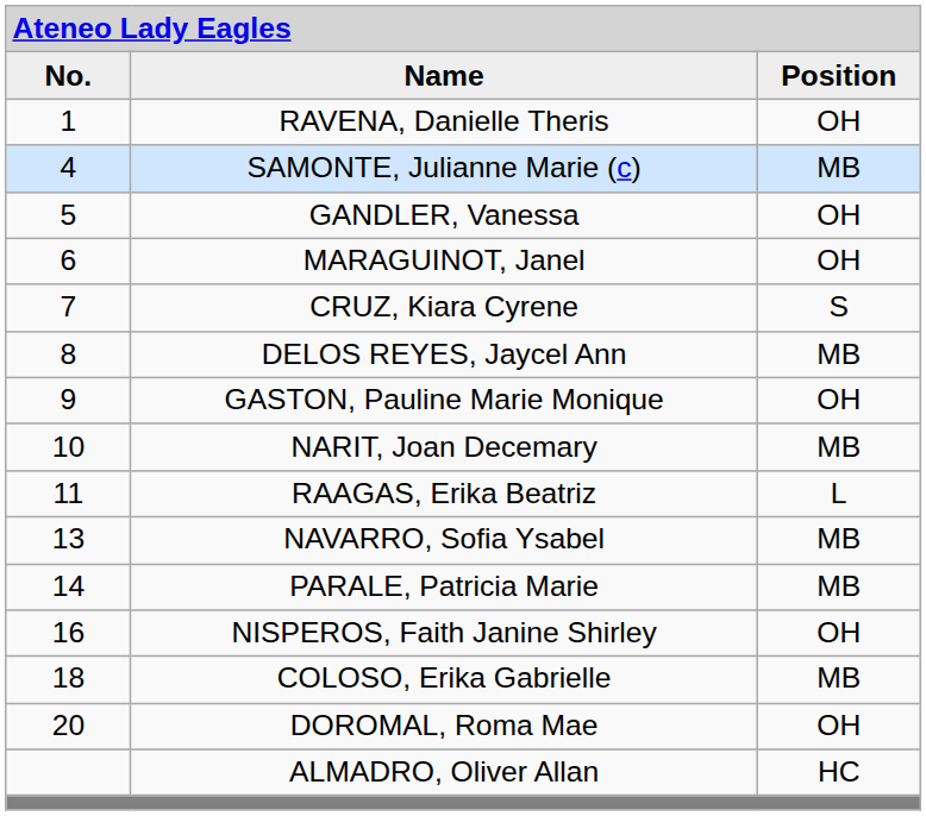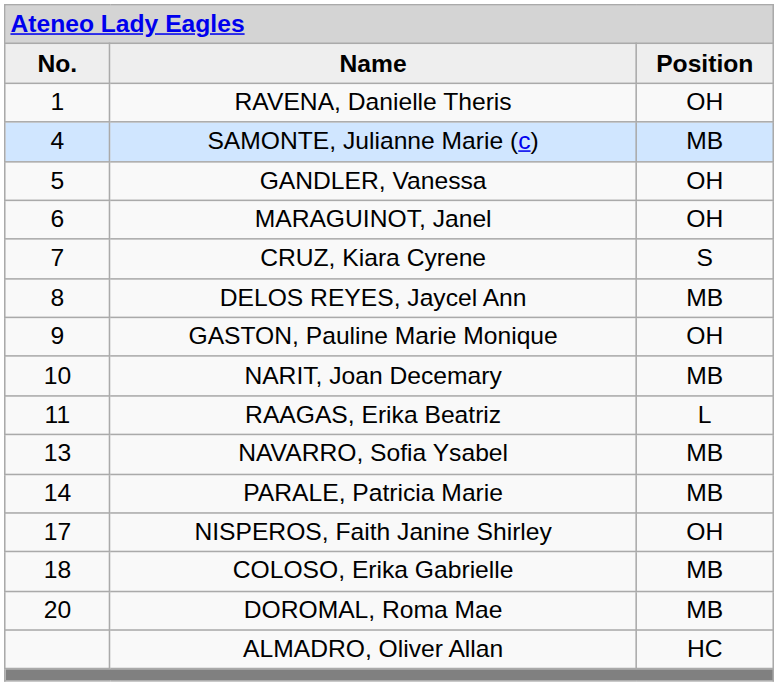 <table class='wikitable mw-collapsible mw-collapsed' border=" none" style="text-align: center; width: 500px">
 <tr>
 <th style="background:#D4D4D4; text-align:left;" colspan=3><a href='#'>Ateneo Lady Eagles</a></th>
 </tr>
 <tr style="background:#EEEEEE; font-weight:bold;">
 <td width=10%>No.</td>
 <td width=50%>Name</td>
 <td width=10%>Position</td>
 </tr>
 <tr>
 <td>1</td>
 <td>RAVENA, Danielle Theris</td>
 <td>OH</td>
 </tr>
 <tr style="background:#D0E6FF;">
 <td>4</td>
 <td>SAMONTE, Julianne Marie (<a href='#'>c</a>)</td>
 <td>MB</td>
 </tr>
 <tr>
 <td>5</td>
 <td>GANDLER, Vanessa</td>
 <td>OH</td>
 </tr>
 <tr>
 <td>6</td>
 <td>MARAGUINOT, Janel</td>
 <td>OH</td>
 </tr>
 <tr>
 <td>7</td>
 <td>CRUZ, Kiara Cyrene</td>
 <td>S</td>
 </tr>
 <tr>
 <td>8</td>
 <td>DELOS REYES, Jaycel Ann</td>
 <td>MB</td>
 </tr>
 <tr>
 <td>9</td>
 <td>GASTON, Pauline Marie Monique</td>
 <td>OH</td>
 </tr>
 <tr>
 <td>10</td>
 <td>NARIT, Joan Decemary</td>
 <td>MB</td>
 </tr>
 <tr>
 <td>11</td>
 <td>RAAGAS, Erika Beatriz</td>
 <td>L</td>
 </tr>
 <tr>
 <td>13</td>
 <td>NAVARRO, Sofia Ysabel</td>
 <td>MB</td>
 </tr>
 <tr>
 <td>14</td>
 <td>PARALE, Patricia Marie</td>
 <td>MB</td>
 </tr>
 <tr>
-<td>16</td>
+<td>17</td>
 <td>NISPEROS, Faith Janine Shirley</td>
 <td>OH</td>
 </tr>
 <tr>
 <td>18</td>
 <td>COLOSO, Erika Gabrielle</td>
 <td>MB</td>
 </tr>
 <tr>
 <td>20</td>
 <td>DOROMAL, Roma Mae</td>
-<td>OH</td>
+<td>MB</td>
 </tr>
 <tr>
 <td></td>
 <td>ALMADRO, Oliver Allan</td>
 <td>HC</td>
 </tr>
 <tr>
 <th style='background: grey;' colspan=3></th>
 </tr>
 </table>
